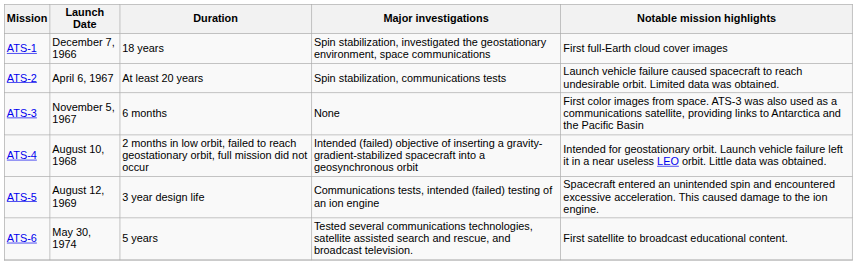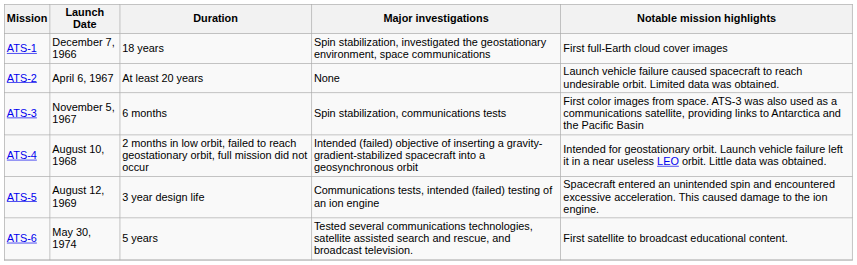 <table class="wikitable">
 <tr>
 <th>Mission</th>
 <th>Launch Date</th>
 <th>Duration</th>
 <th>Major investigations</th>
 <th>Notable mission highlights</th>
 </tr>
 <tr>
 <td><a href='#'>ATS-1</a></td>
 <td>December 7, 1966</td>
 <td>18 years</td>
 <td>Spin stabilization, investigated the geostationary environment, space communications</td>
 <td>First full-Earth cloud cover images</td>
 </tr>
 <tr>
 <td><a href='#'>ATS-2</a></td>
 <td>April 6, 1967</td>
 <td>At least 20 years</td>
-<td>Spin stabilization, communications tests</td>
+<td>None</td>
 <td>Launch vehicle failure caused spacecraft to reach undesirable orbit.  Limited data was obtained.</td>
 </tr>
 <tr>
 <td><a href='#'>ATS-3</a></td>
 <td>November 5, 1967</td>
 <td>6 months</td>
-<td>None</td>
+<td>Spin stabilization, communications tests</td>
 <td>First color images from space. ATS-3 was also used as a communications satellite, providing links to Antarctica and the Pacific Basin</td>
 </tr>
 <tr>
 <td><a href='#'>ATS-4</a></td>
 <td>August 10, 1968</td>
 <td>2 months in low orbit, failed to reach geostationary orbit, full mission did not occur</td>
 <td>Intended (failed) objective of inserting a gravity-gradient-stabilized spacecraft into a geosynchronous orbit</td>
 <td>Intended for geostationary orbit.  Launch vehicle failure left it in a near useless <a href='#'>LEO</a> orbit. Little data was obtained.</td>
 </tr>
 <tr>
 <td><a href='#'>ATS-5</a></td>
 <td>August 12, 1969</td>
 <td>3 year design life</td>
 <td>Communications tests, intended (failed) testing of an ion engine</td>
 <td>Spacecraft entered an unintended spin and encountered excessive acceleration.  This caused damage to the ion engine.</td>
 </tr>
 <tr>
 <td><a href='#'>ATS-6</a></td>
 <td>May 30, 1974</td>
 <td>5 years</td>
 <td>Tested several communications technologies, satellite assisted search and rescue, and broadcast television.</td>
 <td>First satellite to broadcast educational content.</td>
 </tr>
 <tr>
 </tr>
 </table>
